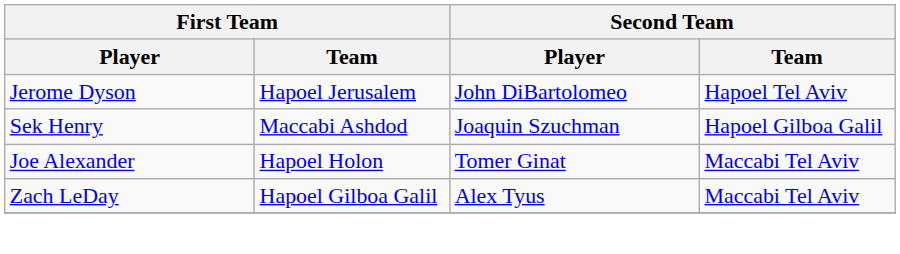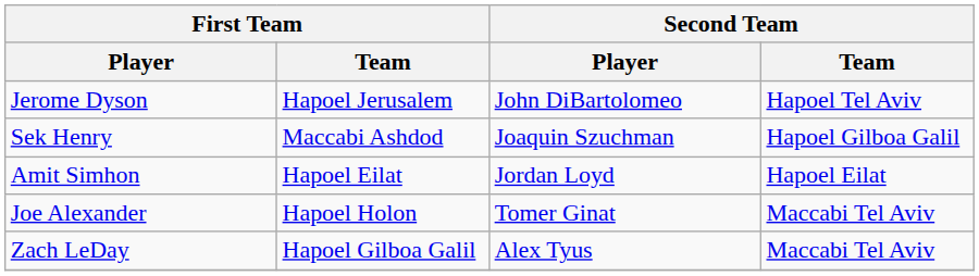 <table class="wikitable sortable">
 <tr>
 <th ! colspan=2>First Team</th>
 <th colspan=2>Second Team</th>
 </tr>
 <tr>
 <th style="text-align:center;width:175px;">Player</th>
 <th style="text-align:center;width:135px;">Team</th>
 <th style="text-align:center;width:175px;">Player</th>
 <th style="text-align:center;width:135px;">Team</th>
 </tr>
 <tr>
 <td> <a href='#'>Jerome Dyson</a></td>
 <td><a href='#'>Hapoel Jerusalem</a></td>
 <td> <a href='#'>John DiBartolomeo</a></td>
 <td><a href='#'>Hapoel Tel Aviv</a></td>
 </tr>
 <tr>
 <td> <a href='#'>Sek Henry</a></td>
 <td><a href='#'>Maccabi Ashdod</a></td>
 <td> <a href='#'>Joaquin Szuchman</a></td>
 <td><a href='#'>Hapoel Gilboa Galil</a></td>
 </tr>
 <tr>
+<td> <a href='#'>Amit Simhon</a></td>
+<td><a href='#'>Hapoel Eilat</a></td>
+<td> <a href='#'>Jordan Loyd</a></td>
+<td><a href='#'>Hapoel Eilat</a></td>
+</tr>
+<tr>
 <td> <a href='#'>Joe Alexander</a></td>
 <td><a href='#'>Hapoel Holon</a></td>
 <td> <a href='#'>Tomer Ginat</a></td>
 <td><a href='#'>Maccabi Tel Aviv</a></td>
 </tr>
 <tr>
 <td> <a href='#'>Zach LeDay</a></td>
 <td><a href='#'>Hapoel Gilboa Galil</a></td>
 <td> <a href='#'>Alex Tyus</a></td>
 <td><a href='#'>Maccabi Tel Aviv</a></td>
 </tr>
 <tr>
 </tr>
 </table>
